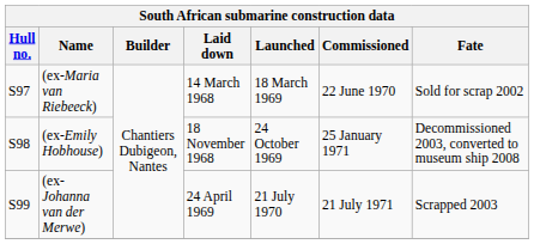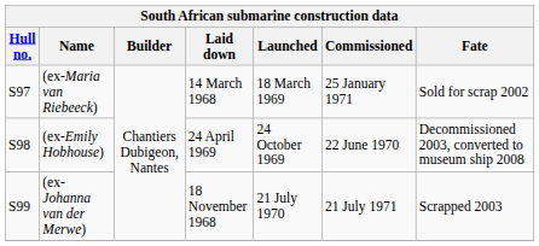 <table class="wikitable">
 <tr>
 <th colspan="7" align="center">South African submarine construction data</th>
 </tr>
 <tr>
 <th><a href='#'>Hull no.</a></th>
 <th>Name</th>
 <th>Builder</th>
 <th>Laid down</th>
 <th>Launched</th>
 <th>Commissioned</th>
 <th>Fate</th>
 </tr>
 <tr>
 <td>S97</td>
 <td> (ex-<em>Maria van Riebeeck</em>)</td>
 <td rowspan="3" align="center">Chantiers Dubigeon, Nantes</td>
 <td>14 March 1968</td>
 <td>18 March 1969</td>
-<td>22 June 1970</td>
+<td>25 January 1971</td>
 <td>Sold for scrap 2002</td>
 </tr>
 <tr>
 <td>S98</td>
 <td> (ex-<em>Emily Hobhouse</em>)</td>
-<td>18 November 1968</td>
+<td>24 April 1969</td>
 <td>24 October 1969</td>
-<td>25 January 1971</td>
+<td>22 June 1970</td>
 <td>Decommissioned 2003, converted to museum ship 2008</td>
 </tr>
 <tr>
 <td>S99</td>
 <td> (ex-<em>Johanna van der Merwe</em>)</td>
-<td>24 April 1969</td>
+<td>18 November 1968</td>
 <td>21 July 1970</td>
 <td>21 July 1971</td>
 <td>Scrapped 2003</td>
 </tr>
 <tr>
 </tr>
 </table>
